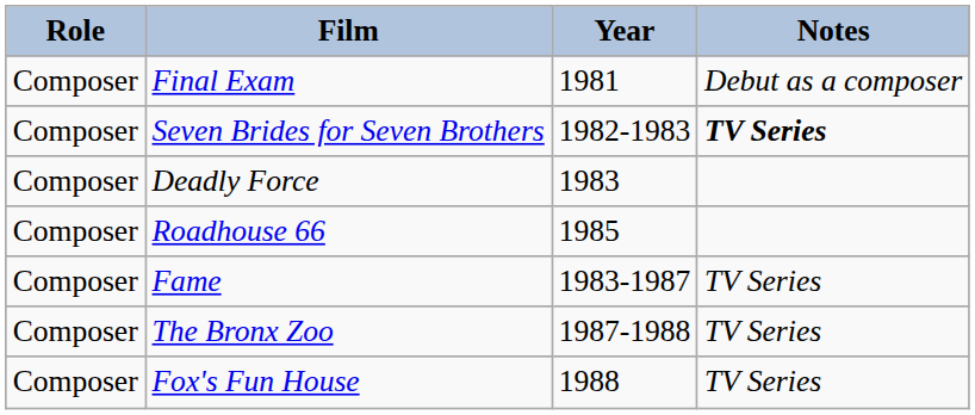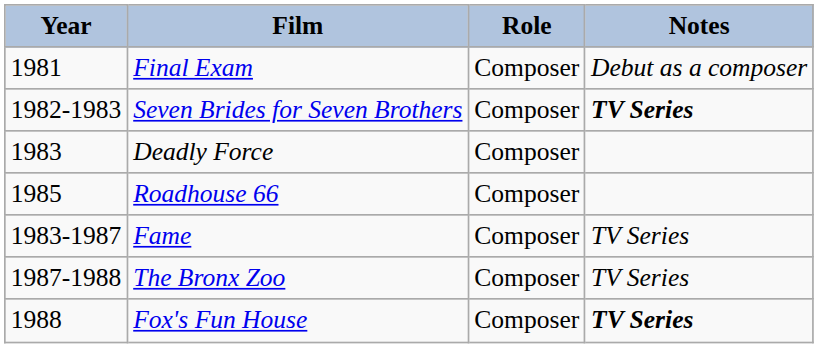 <table class="wikitable" style="font-size:95%;">
 <tr>
+<th style="background:#B0C4DE;">Year</th>
+<th style="background:#B0C4DE;">Film</th>
 <th style="background:#B0C4DE;">Role</th>
-<th style="background:#B0C4DE;">Film</th>
-<th style="background:#B0C4DE;">Year</th>
 <th style="background:#B0C4DE;">Notes</th>
 </tr>
 <tr>
+<td>1981</td>
+<td><em><a href='#'>Final Exam</a></em></td>
 <td>Composer</td>
-<td><em><a href='#'>Final Exam</a></em></td>
-<td>1981</td>
 <td><em>Debut as a composer</em></td>
 </tr>
 <tr>
+<td>1982-1983</td>
+<td><em><a href='#'>Seven Brides for Seven Brothers</a></em></td>
 <td>Composer</td>
-<td><em><a href='#'>Seven Brides for Seven Brothers</a></em></td>
-<td>1982-1983</td>
 <td><strong><em>TV Series</em></strong></td>
 </tr>
 <tr>
+<td>1983</td>
+<td><em>Deadly Force</em></td>
 <td>Composer</td>
-<td><em>Deadly Force</em></td>
-<td>1983</td>
 <td></td>
 </tr>
 <tr>
+<td>1985</td>
+<td><em><a href='#'>Roadhouse 66</a></em></td>
 <td>Composer</td>
-<td><em><a href='#'>Roadhouse 66</a></em></td>
-<td>1985</td>
 <td></td>
 </tr>
 <tr>
+<td>1983-1987</td>
+<td><em><a href='#'>Fame</a></em></td>
 <td>Composer</td>
-<td><em><a href='#'>Fame</a></em></td>
-<td>1983-1987</td>
 <td><em>TV Series</em></td>
 </tr>
 <tr>
+<td>1987-1988</td>
+<td><em><a href='#'>The Bronx Zoo</a></em></td>
 <td>Composer</td>
-<td><em><a href='#'>The Bronx Zoo</a></em></td>
-<td>1987-1988</td>
 <td><em>TV Series</em></td>
 </tr>
 <tr>
+<td>1988</td>
+<td><em><a href='#'>Fox's Fun House</a></em></td>
 <td>Composer</td>
-<td><em><a href='#'>Fox's Fun House</a></em></td>
-<td>1988</td>
-<td><em>TV Series</em></td>
+<td><strong><em>TV Series</em></strong></td>
 </tr>
 </table>
